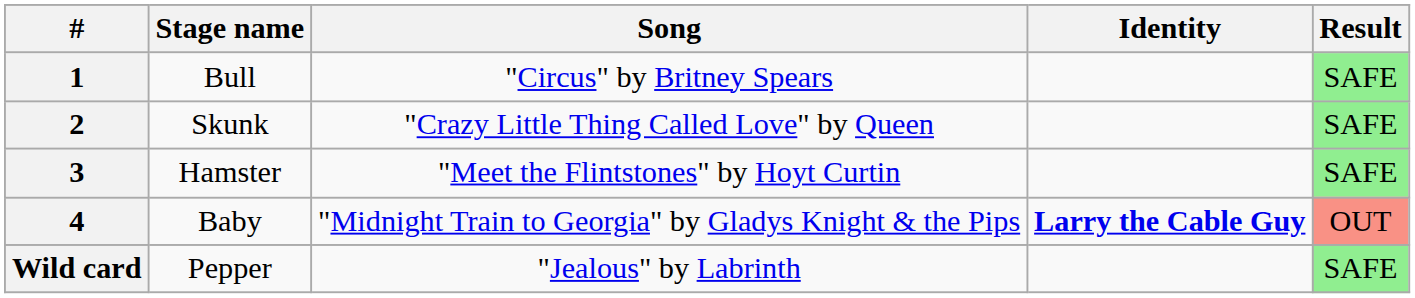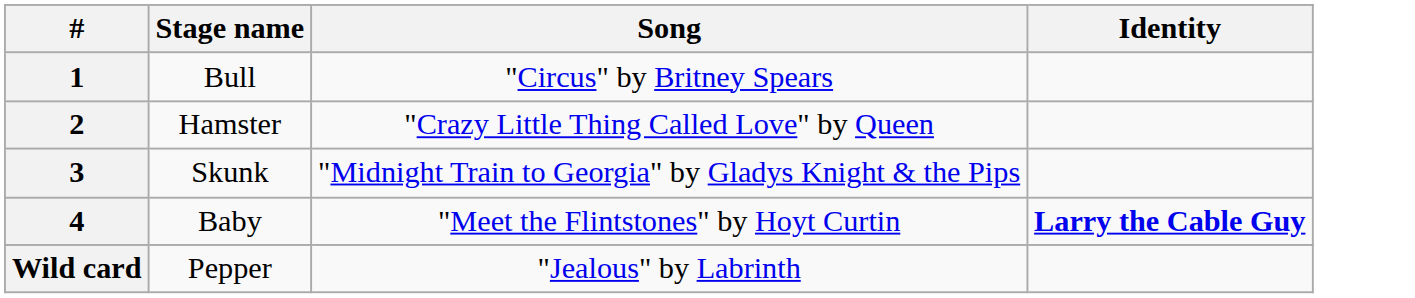 <table class="wikitable plainrowheaders" style="text-align: center;">
 <tr>
 <th>#</th>
 <th>Stage name</th>
 <th>Song</th>
 <th>Identity</th>
-<th>Result</th>
 </tr>
 <tr>
 <th>1</th>
 <td>Bull</td>
 <td>"<a href='#'>Circus</a>" by <a href='#'>Britney Spears</a></td>
 <td></td>
-<td bgcolor=lightgreen>SAFE</td>
 </tr>
 <tr>
 <th>2</th>
-<td>Skunk</td>
+<td>Hamster</td>
 <td>"<a href='#'>Crazy Little Thing Called Love</a>" by <a href='#'>Queen</a></td>
 <td></td>
-<td bgcolor=lightgreen>SAFE</td>
 </tr>
 <tr>
 <th>3</th>
-<td>Hamster</td>
-<td>"<a href='#'>Meet the Flintstones</a>" by <a href='#'>Hoyt Curtin</a></td>
+<td>Skunk</td>
+<td>"<a href='#'>Midnight Train to Georgia</a>" by <a href='#'>Gladys Knight & the Pips</a></td>
 <td></td>
-<td bgcolor=lightgreen>SAFE</td>
 </tr>
 <tr>
 <th>4</th>
 <td>Baby</td>
-<td>"<a href='#'>Midnight Train to Georgia</a>" by <a href='#'>Gladys Knight & the Pips</a></td>
+<td>"<a href='#'>Meet the Flintstones</a>" by <a href='#'>Hoyt Curtin</a></td>
 <td><strong><a href='#'>Larry the Cable Guy</a></strong></td>
-<td bgcolor=#F99185>OUT</td>
 </tr>
 <tr>
 <th>Wild card</th>
 <td>Pepper</td>
 <td>"<a href='#'>Jealous</a>" by <a href='#'>Labrinth</a></td>
 <td></td>
-<td bgcolor=lightgreen>SAFE</td>
 </tr>
 </table>
